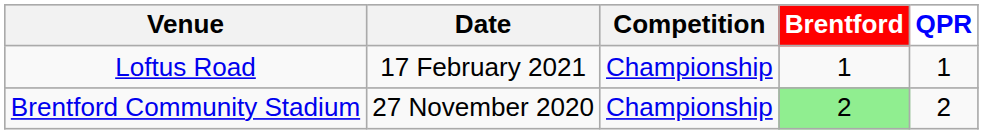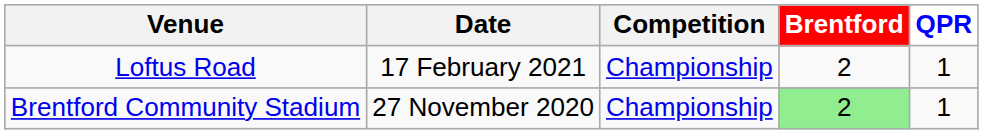 <table class="wikitable" style="text-align: center;">
 <tr>
 <th>Venue</th>
 <th>Date</th>
 <th>Competition</th>
 <th align="center"; style="background:#FF0000; color:#FFF">Brentford</th>
 <th align="center"; style="background:#FFFFFF; color:#0000FF">QPR</th>
 </tr>
 <tr>
 <td><a href='#'>Loftus Road</a></td>
 <td>17 February 2021</td>
 <td><a href='#'>Championship</a></td>
-<td>1</td>
+<td>2</td>
 <td>1</td>
 </tr>
 <tr>
 <td><a href='#'>Brentford Community Stadium</a></td>
 <td>27 November 2020</td>
 <td><a href='#'>Championship</a></td>
 <td style="background: lightgreen;">2</td>
-<td>2</td>
+<td>1</td>
 </tr>
 </table>
